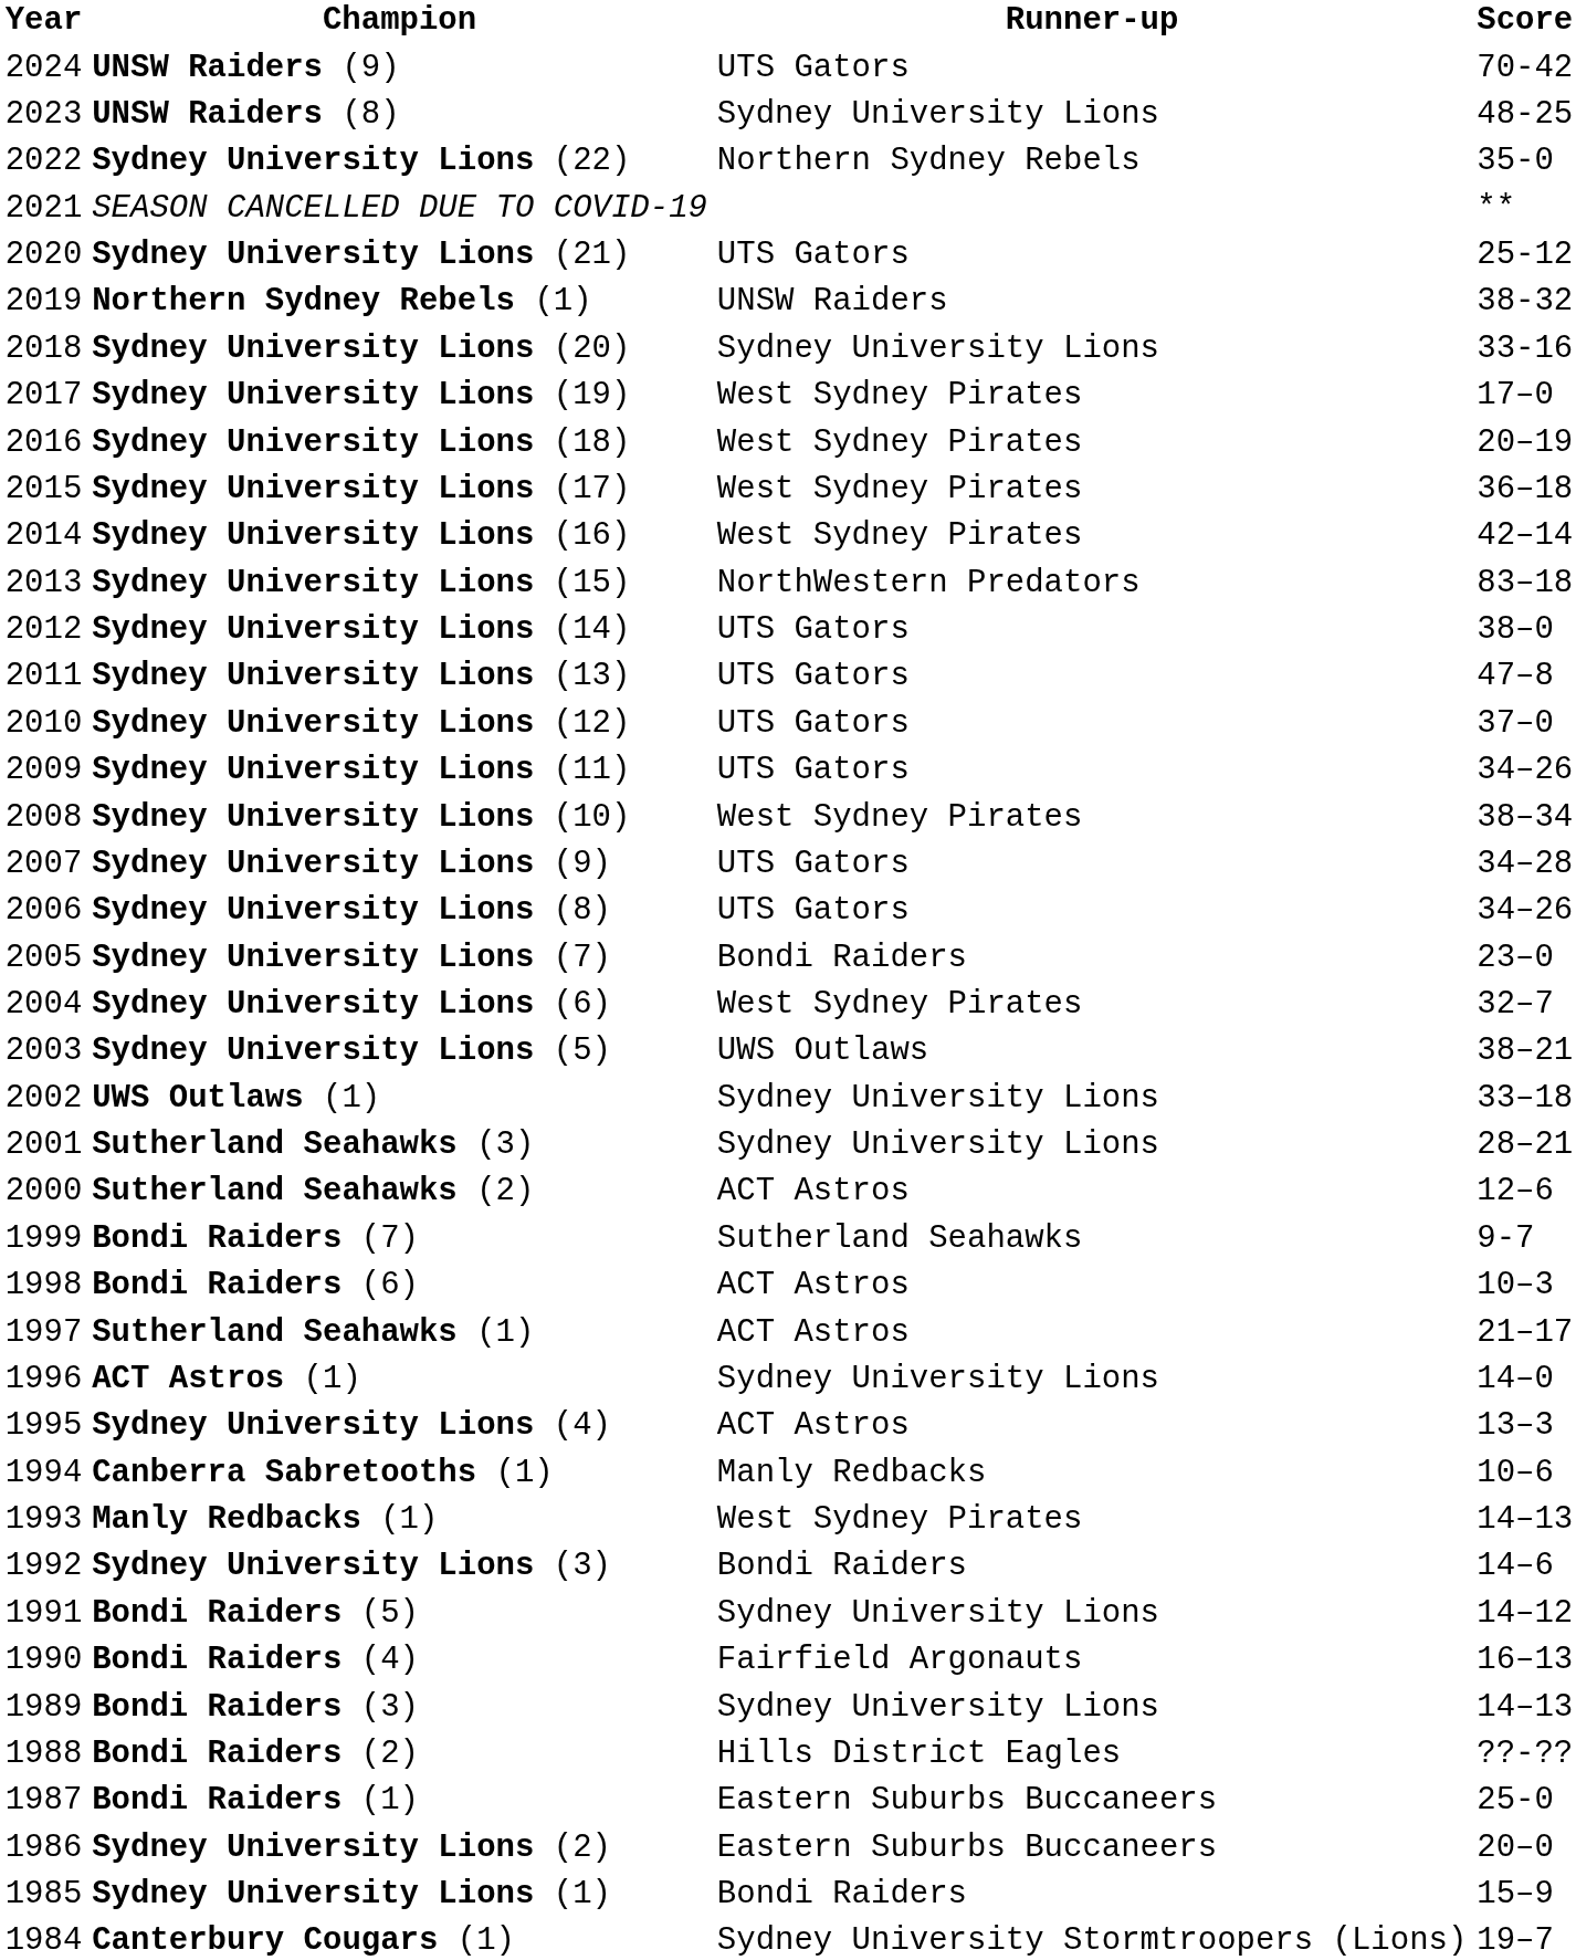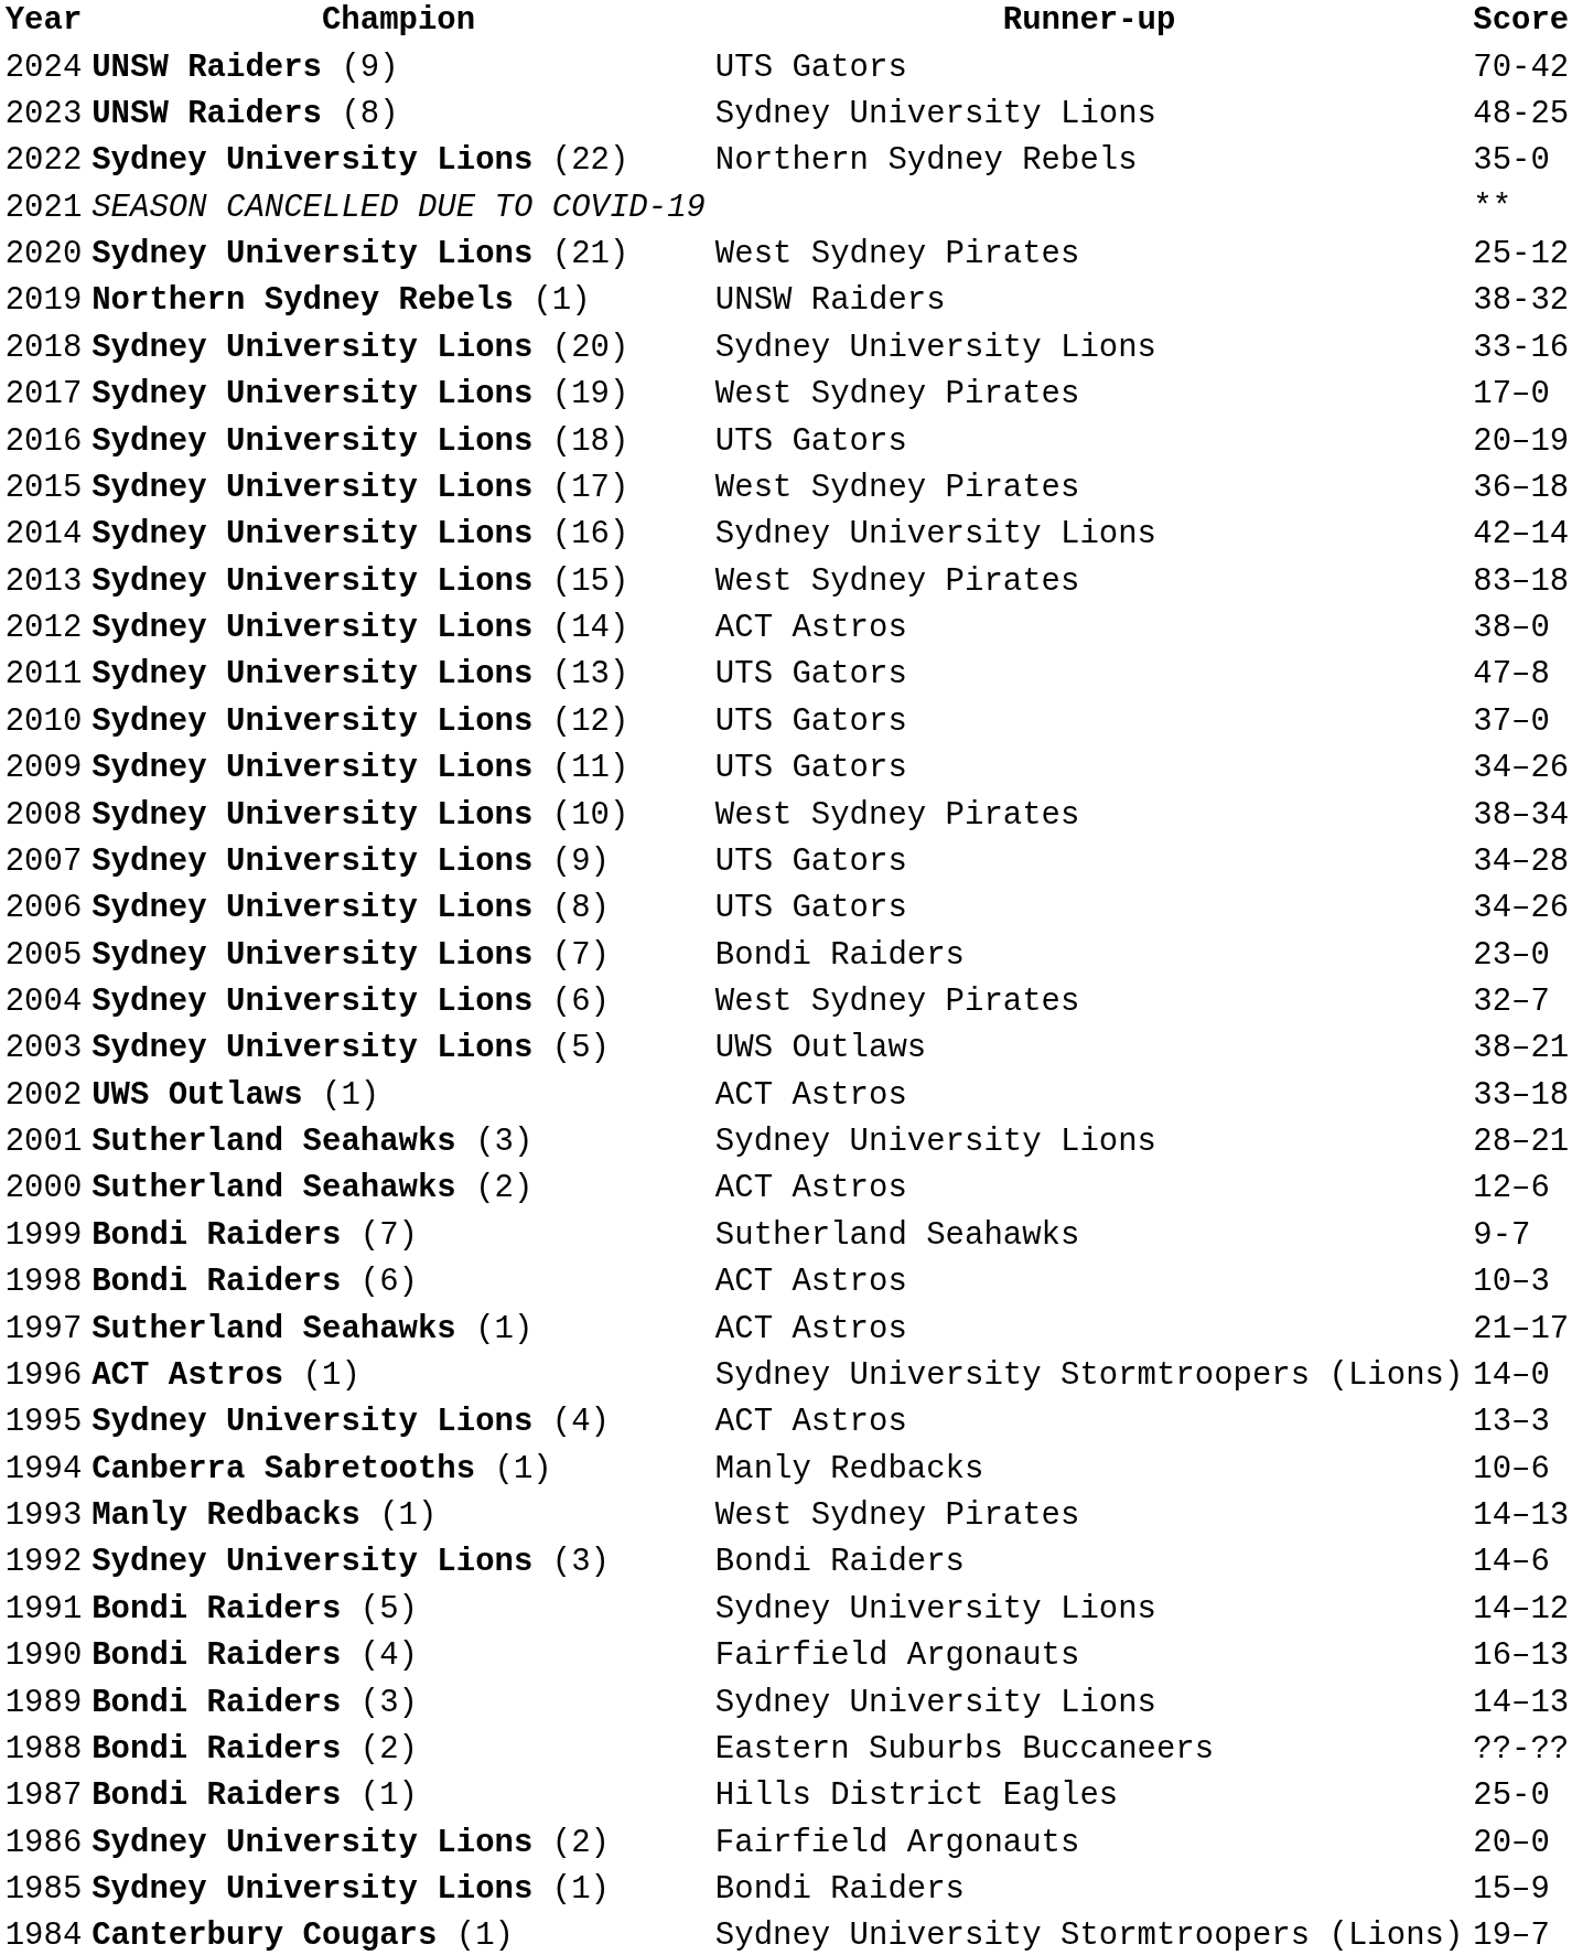 <table>
 <tr>
 <th>Year</th>
 <th>Champion</th>
 <th>Runner-up</th>
 <th>Score</th>
 </tr>
 <tr>
 <td>2024</td>
 <td><strong>UNSW Raiders</strong> (9)</td>
 <td>UTS Gators</td>
 <td>70-42</td>
 </tr>
 <tr>
 <td>2023</td>
 <td><strong>UNSW Raiders</strong> (8)</td>
 <td>Sydney University Lions</td>
 <td>48-25</td>
 </tr>
 <tr>
 <td>2022</td>
 <td><strong>Sydney University Lions</strong> (22)</td>
 <td>Northern Sydney Rebels</td>
 <td>35-0</td>
 </tr>
 <tr>
 <td>2021</td>
 <td><em>SEASON CANCELLED DUE TO COVID-19</em></td>
 <td></td>
 <td>**</td>
 </tr>
 <tr>
 <td>2020</td>
 <td><strong>Sydney University Lions</strong> (21)</td>
-<td>UTS Gators</td>
+<td>West Sydney Pirates</td>
 <td>25-12</td>
 </tr>
 <tr>
 <td>2019</td>
 <td><strong>Northern Sydney Rebels</strong> (1)</td>
 <td>UNSW Raiders</td>
 <td>38-32</td>
 </tr>
 <tr>
 <td>2018</td>
 <td><strong>Sydney University Lions</strong> (20)</td>
 <td>Sydney University Lions</td>
 <td>33-16</td>
 </tr>
 <tr>
 <td>2017</td>
 <td><strong>Sydney University Lions</strong> (19)</td>
 <td>West Sydney Pirates</td>
 <td>17–0</td>
 </tr>
 <tr>
 <td>2016</td>
 <td><strong>Sydney University Lions</strong> (18)</td>
-<td>West Sydney Pirates</td>
+<td>UTS Gators</td>
 <td>20–19</td>
 </tr>
 <tr>
 <td>2015</td>
 <td><strong>Sydney University Lions</strong> (17)</td>
 <td>West Sydney Pirates</td>
 <td>36–18</td>
 </tr>
 <tr>
 <td>2014</td>
 <td><strong>Sydney University Lions</strong> (16)</td>
-<td>West Sydney Pirates</td>
+<td>Sydney University Lions</td>
 <td>42–14 </td>
 </tr>
 <tr>
 <td>2013</td>
 <td><strong>Sydney University Lions</strong> (15)</td>
-<td>NorthWestern Predators</td>
+<td>West Sydney Pirates</td>
 <td>83–18</td>
 </tr>
 <tr>
 <td>2012</td>
 <td><strong>Sydney University Lions</strong> (14)</td>
-<td UTS Gridiron Club>UTS Gators</td>
+<td>ACT Astros</td>
 <td>38–0</td>
 </tr>
 <tr>
 <td>2011</td>
 <td><strong>Sydney University Lions</strong> (13)</td>
 <td UTS Gridiron Club>UTS Gators</td>
 <td>47–8 </td>
 </tr>
 <tr>
 <td>2010</td>
 <td><strong>Sydney University Lions</strong> (12)</td>
 <td UTS Gridiron Club>UTS Gators</td>
 <td>37–0</td>
 </tr>
 <tr>
 <td>2009</td>
 <td><strong>Sydney University Lions</strong> (11)</td>
 <td UTS Gridiron Club>UTS Gators</td>
 <td>34–26</td>
 </tr>
 <tr>
 <td>2008</td>
 <td><strong>Sydney University Lions</strong> (10)</td>
 <td>West Sydney Pirates</td>
 <td>38–34 </td>
 </tr>
 <tr>
 <td>2007</td>
 <td><strong>Sydney University Lions</strong> (9)</td>
 <td UTS Gridiron Club>UTS Gators</td>
 <td>34–28</td>
 </tr>
 <tr>
 <td>2006</td>
 <td><strong>Sydney University Lions</strong> (8)</td>
 <td UTS Gridiron Club>UTS Gators</td>
 <td>34–26</td>
 </tr>
 <tr>
 <td>2005</td>
 <td><strong>Sydney University Lions</strong> (7)</td>
 <td>Bondi Raiders</td>
 <td>23–0</td>
 </tr>
 <tr>
 <td>2004</td>
 <td><strong>Sydney University Lions</strong> (6)</td>
 <td>West Sydney Pirates</td>
 <td>32–7 </td>
 </tr>
 <tr>
 <td>2003</td>
 <td><strong>Sydney University Lions</strong> (5)</td>
 <td>UWS Outlaws</td>
 <td>38–21</td>
 </tr>
 <tr>
 <td>2002</td>
 <td><strong>UWS Outlaws</strong> (1)</td>
-<td>Sydney University Lions</td>
+<td>ACT Astros</td>
 <td>33–18</td>
 </tr>
 <tr>
 <td>2001</td>
 <td><strong>Sutherland Seahawks</strong> (3)</td>
 <td>Sydney University Lions</td>
 <td>28–21</td>
 </tr>
 <tr>
 <td>2000</td>
 <td><strong>Sutherland Seahawks</strong> (2)</td>
 <td>ACT Astros</td>
 <td>12–6</td>
 </tr>
 <tr>
 <td>1999</td>
 <td><strong>Bondi Raiders</strong> (7)</td>
 <td>Sutherland Seahawks</td>
 <td>9-7</td>
 </tr>
 <tr>
 <td>1998</td>
 <td><strong>Bondi Raiders</strong> (6)</td>
 <td>ACT Astros</td>
 <td>10–3</td>
 </tr>
 <tr>
 <td>1997</td>
 <td><strong>Sutherland Seahawks</strong> (1)</td>
 <td>ACT Astros</td>
 <td>21–17</td>
 </tr>
 <tr>
 <td>1996</td>
 <td><strong>ACT Astros</strong> (1)</td>
-<td>Sydney University Lions</td>
+<td>Sydney University Stormtroopers (Lions)</td>
 <td>14–0</td>
 </tr>
 <tr>
 <td>1995</td>
 <td><strong>Sydney University Lions</strong> (4)</td>
 <td>ACT Astros</td>
 <td>13–3</td>
 </tr>
 <tr>
 <td>1994</td>
 <td><strong>Canberra Sabretooths</strong> (1)</td>
 <td>Manly Redbacks</td>
 <td>10–6</td>
 </tr>
 <tr>
 <td>1993</td>
 <td><strong>Manly Redbacks</strong> (1)</td>
 <td>West Sydney Pirates</td>
 <td>14–13</td>
 </tr>
 <tr>
 <td>1992</td>
 <td><strong>Sydney University Lions</strong> (3)</td>
 <td>Bondi Raiders</td>
 <td>14–6</td>
 </tr>
 <tr>
 <td>1991</td>
 <td><strong>Bondi Raiders</strong> (5)</td>
 <td>Sydney University Lions</td>
 <td>14–12</td>
 </tr>
 <tr>
 <td>1990</td>
 <td><strong>Bondi Raiders</strong> (4)</td>
 <td>Fairfield Argonauts</td>
 <td>16–13</td>
 </tr>
 <tr>
 <td>1989</td>
 <td><strong>Bondi Raiders</strong> (3)</td>
 <td>Sydney University Lions</td>
 <td>14–13</td>
 </tr>
 <tr>
 <td>1988</td>
 <td><strong>Bondi Raiders</strong> (2)</td>
-<td>Hills District Eagles</td>
+<td>Eastern Suburbs Buccaneers</td>
 <td>??-??</td>
 </tr>
 <tr>
 <td>1987</td>
 <td><strong>Bondi Raiders</strong> (1)</td>
-<td>Eastern Suburbs Buccaneers</td>
+<td>Hills District Eagles</td>
 <td>25-0</td>
 </tr>
 <tr>
 <td>1986</td>
 <td><strong>Sydney University Lions</strong> (2)</td>
-<td>Eastern Suburbs Buccaneers</td>
+<td>Fairfield Argonauts</td>
 <td>20–0</td>
 </tr>
 <tr>
 <td>1985</td>
 <td><strong>Sydney University Lions</strong> (1)</td>
 <td>Bondi Raiders</td>
 <td>15–9</td>
 </tr>
 <tr>
 <td>1984</td>
 <td><strong>Canterbury Cougars</strong> (1)</td>
 <td>Sydney University Stormtroopers (Lions)</td>
 <td>19–7</td>
 </tr>
 </table>
